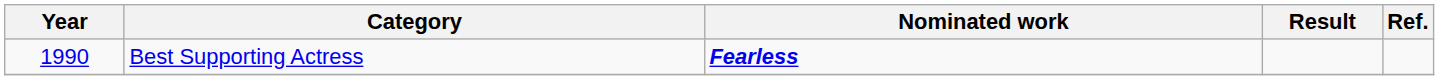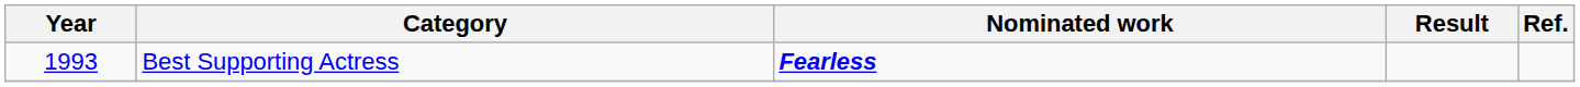 <table class=wikitable>
 <tr>
 <th scope="col" style="width:5em;">Year</th>
 <th scope="col" style="width:26em;">Category</th>
 <th scope="col" style="width:25em;">Nominated work</th>
 <th scope="col" style="width:5em;">Result</th>
 <th>Ref.</th>
 </tr>
 <tr>
-<td style="text-align:center;"><a href='#'>1990</a></td>
+<td style="text-align:center;"><a href='#'>1993</a></td>
 <td><a href='#'>Best Supporting Actress</a></td>
 <td><strong><em><a href='#'>Fearless</a></em></strong></td>
 <td></td>
 <td></td>
 </tr>
 <tr>
 </tr>
 </table>
